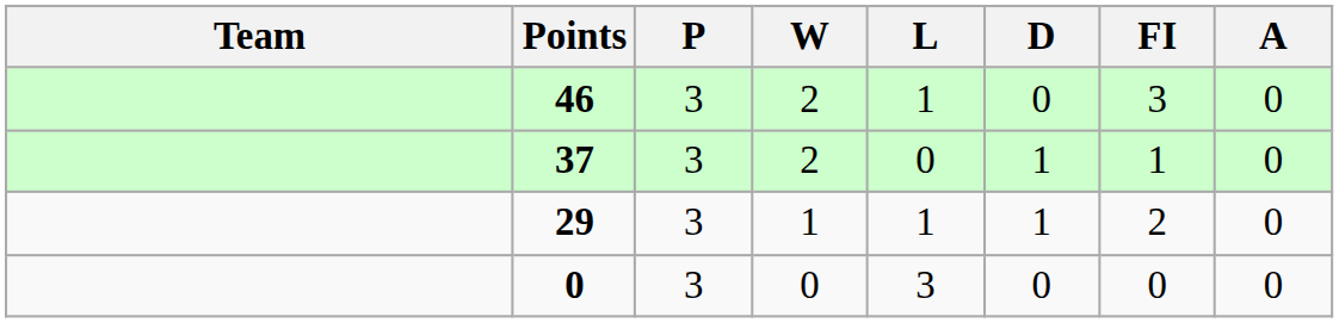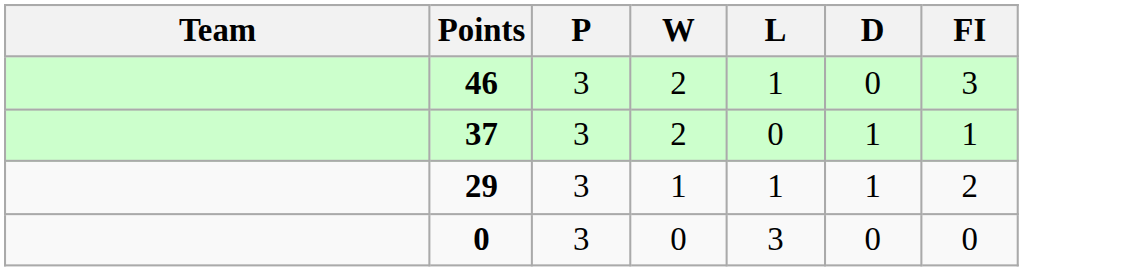 <table class="wikitable" style=border-collapse:collapse border=1 cellspacing=0 cellpadding=5>
 <tr>
 <th width=200>Team</th>
 <th width=40>Points</th>
 <th width=40>P</th>
 <th width=40>W</th>
 <th width=40>L</th>
 <th width=40>D</th>
 <th width=40>FI</th>
-<th width=40>A</th>
 </tr>
 <tr align=center bgcolor=ccffcc>
 <td style="text-align:left;"></td>
 <td><strong>46</strong></td>
 <td>3</td>
 <td>2</td>
 <td>1</td>
 <td>0</td>
 <td>3</td>
-<td>0</td>
 </tr>
 <tr align=center bgcolor=ccffcc>
 <td style="text-align:left;"></td>
 <td><strong>37</strong></td>
 <td>3</td>
 <td>2</td>
 <td>0</td>
 <td>1</td>
 <td>1</td>
-<td>0</td>
 </tr>
 <tr align=center>
 <td style="text-align:left;"></td>
 <td><strong>29</strong></td>
 <td>3</td>
 <td>1</td>
 <td>1</td>
 <td>1</td>
 <td>2</td>
-<td>0</td>
 </tr>
 <tr align=center>
 <td style="text-align:left;"></td>
 <td><strong>0</strong></td>
 <td>3</td>
 <td>0</td>
 <td>3</td>
 <td>0</td>
 <td>0</td>
-<td>0</td>
 </tr>
 </table>
